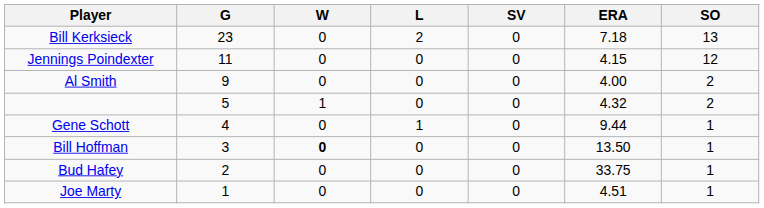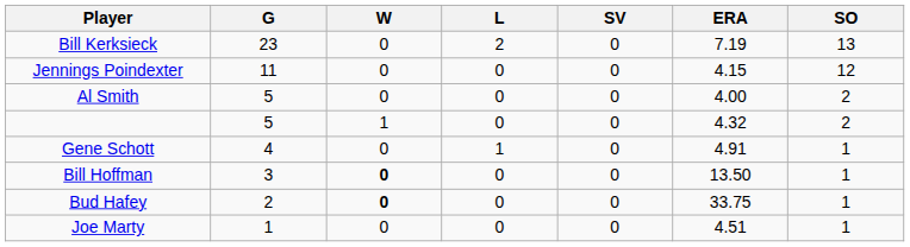 <table class="wikitable sortable">
 <tr>
 <th bgcolor="#DDDDFF" width="16%">Player</th>
 <th bgcolor="#DDDDFF" width="9%">G</th>
 <th bgcolor="#DDDDFF" width="9%">W</th>
 <th bgcolor="#DDDDFF" width="9%">L</th>
 <th bgcolor="#DDDDFF" width="9%">SV</th>
 <th bgcolor="#DDDDFF" width="9%">ERA</th>
 <th bgcolor="#DDDDFF" width="9%">SO</th>
 </tr>
 <tr align="center">
 <td><a href='#'>Bill Kerksieck</a></td>
 <td>23</td>
 <td>0</td>
 <td>2</td>
 <td>0</td>
-<td>7.18</td>
+<td>7.19</td>
 <td>13</td>
 </tr>
 <tr align=center>
 <td><a href='#'>Jennings Poindexter</a></td>
 <td>11</td>
 <td>0</td>
 <td>0</td>
 <td>0</td>
 <td>4.15</td>
 <td>12</td>
 </tr>
 <tr align=center>
 <td><a href='#'>Al Smith</a></td>
-<td>9</td>
+<td>5</td>
 <td>0</td>
 <td>0</td>
 <td>0</td>
 <td>4.00</td>
 <td>2</td>
 </tr>
 <tr align=center>
 <td></td>
 <td>5</td>
 <td>1</td>
 <td>0</td>
 <td>0</td>
 <td>4.32</td>
 <td>2</td>
 </tr>
 <tr align="center">
 <td><a href='#'>Gene Schott</a></td>
 <td>4</td>
 <td>0</td>
 <td>1</td>
 <td>0</td>
-<td>9.44</td>
+<td>4.91</td>
 <td>1</td>
 </tr>
 <tr align=center>
 <td><a href='#'>Bill Hoffman</a></td>
 <td>3</td>
 <td><strong>0</strong></td>
 <td>0</td>
 <td>0</td>
 <td>13.50</td>
 <td>1</td>
 </tr>
 <tr align=center>
 <td><a href='#'>Bud Hafey</a></td>
 <td>2</td>
-<td>0</td>
+<td><strong>0</strong></td>
 <td>0</td>
 <td>0</td>
 <td>33.75</td>
 <td>1</td>
 </tr>
 <tr align=center>
 <td><a href='#'>Joe Marty</a></td>
 <td>1</td>
 <td>0</td>
 <td>0</td>
 <td>0</td>
 <td>4.51</td>
 <td>1</td>
 </tr>
 </table>
